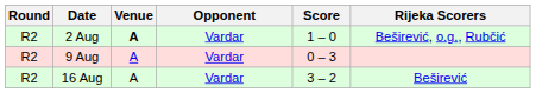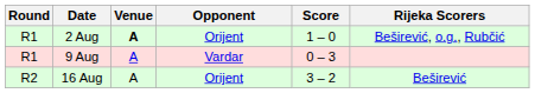 <table class="wikitable sortable" style="text-align: center; font-size:95%;">
 <tr>
 <th width="30">Round</th>
 <th width="60">Date</th>
 <th width="20">Venue</th>
 <th width="150">Opponent</th>
 <th width="60">Score</th>
 <th width="200">Rijeka Scorers</th>
 </tr>
 <tr bgcolor="#ddffdd">
-<td>R2</td>
+<td>R1</td>
 <td>2 Aug</td>
 <td><strong>A</strong></td>
-<td><a href='#'>Vardar</a></td>
+<td><a href='#'>Orijent</a></td>
 <td>1 – 0</td>
 <td><a href='#'>Beširević</a>, <a href='#'>o.g.</a>, <a href='#'>Rubčić</a></td>
 </tr>
 <tr bgcolor="#ffdddd">
-<td>R2</td>
+<td>R1</td>
 <td>9 Aug</td>
 <td><a href='#'>A</a></td>
 <td><a href='#'>Vardar</a></td>
 <td>0 – 3</td>
 <td></td>
 </tr>
 <tr bgcolor="#ddffdd">
 <td>R2</td>
 <td>16 Aug</td>
 <td>A</td>
-<td><a href='#'>Vardar</a></td>
+<td><a href='#'>Orijent</a></td>
 <td>3 – 2</td>
 <td><a href='#'>Beširević</a></td>
 </tr>
 </table>
